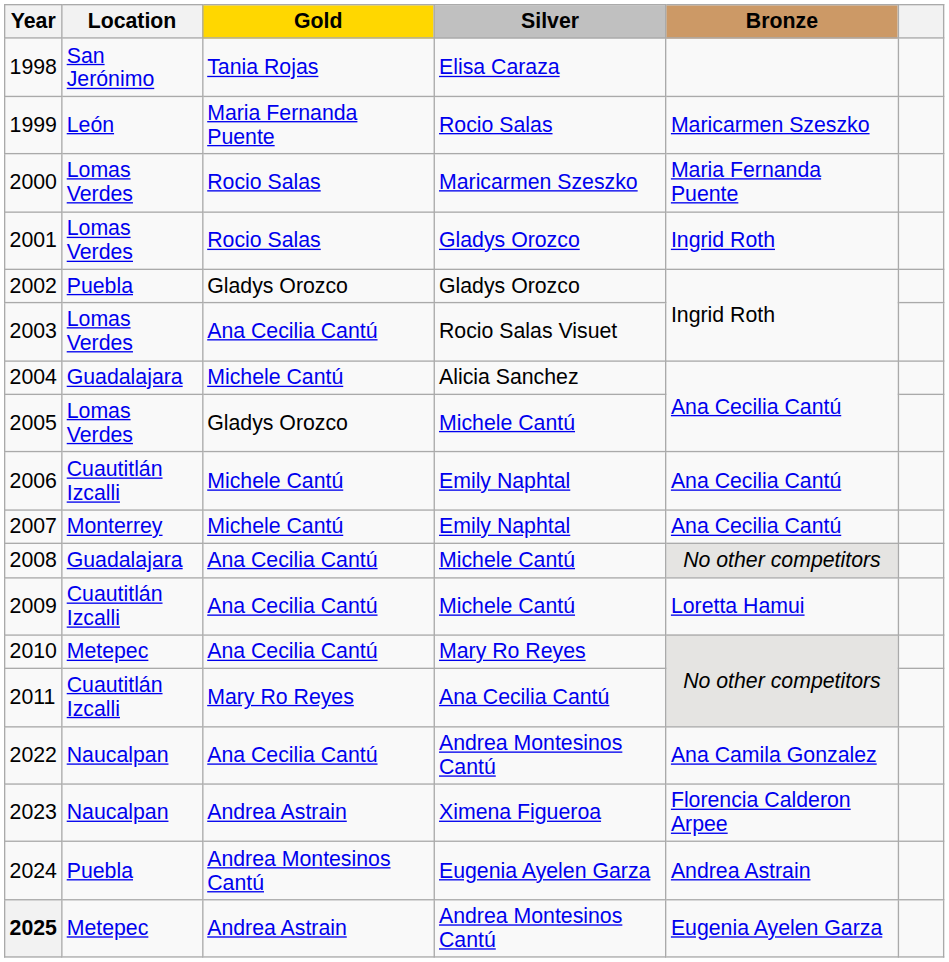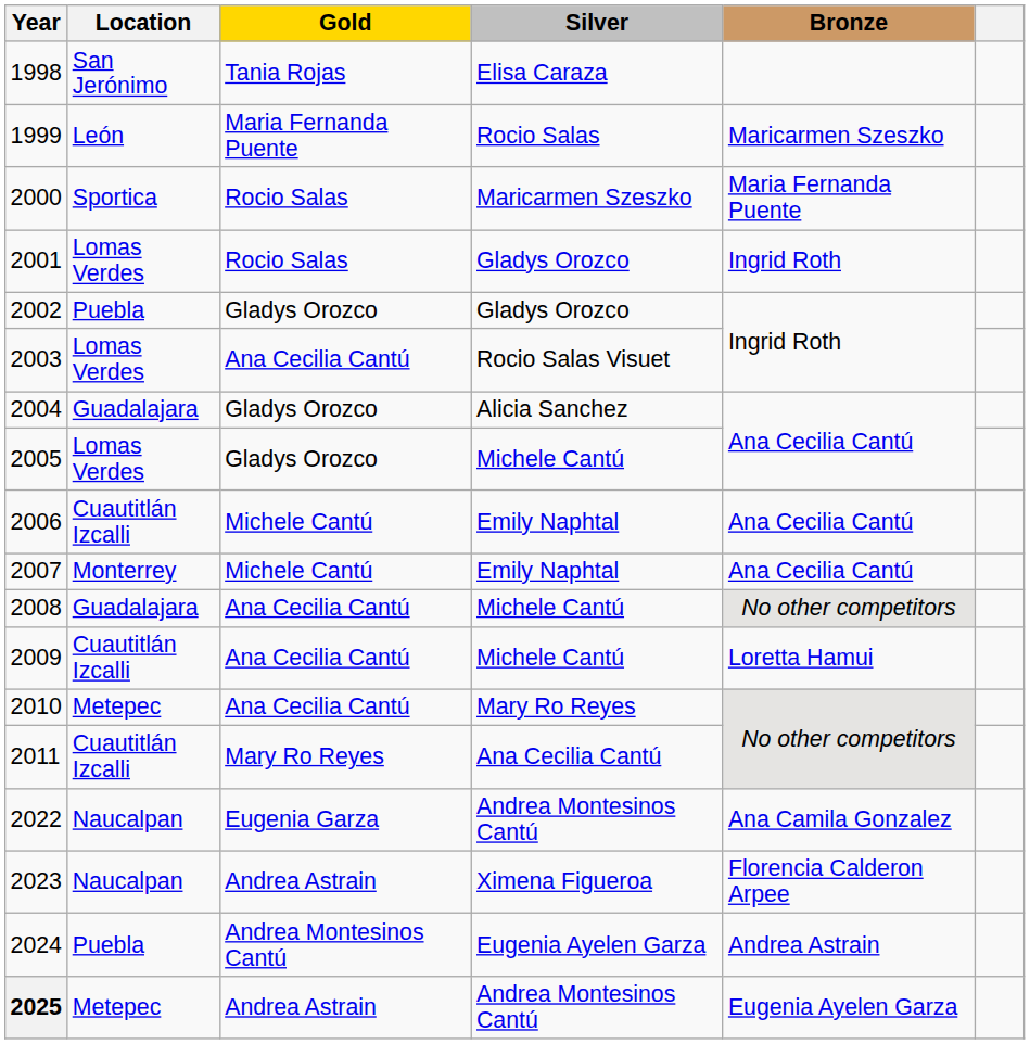 <table class="wikitable unsortable" style="text-align:left; width:80%">
 <tr>
 <th scope="col" style="text-align:center; width:5%">Year</th>
 <th scope="col" style="text-align:center; width:15%">Location</th>
 <td scope="col" style="text-align:center; width:25%; background:gold"><strong>Gold</strong></td>
 <td scope="col" style="text-align:center; width:25%; background:silver"><strong>Silver</strong></td>
 <td scope="col" style="text-align:center; width:25%; background:#c96"><strong>Bronze</strong></td>
 <th scope="col" style="text-align:center; width:5%"></th>
 </tr>
 <tr>
 <td>1998</td>
 <td><a href='#'>San Jerónimo</a></td>
 <td><a href='#'>Tania Rojas</a></td>
 <td><a href='#'>Elisa Caraza</a></td>
 <td></td>
 <td></td>
 </tr>
 <tr>
 <td>1999</td>
 <td><a href='#'>León</a></td>
 <td><a href='#'>Maria Fernanda Puente</a></td>
 <td><a href='#'>Rocio Salas</a></td>
 <td><a href='#'>Maricarmen Szeszko</a></td>
 <td></td>
 </tr>
 <tr>
 <td>2000</td>
-<td><a href='#'>Lomas Verdes</a></td>
+<td><a href='#'>Sportica</a></td>
 <td><a href='#'>Rocio Salas</a></td>
 <td><a href='#'>Maricarmen Szeszko</a></td>
 <td><a href='#'>Maria Fernanda Puente</a></td>
 <td></td>
 </tr>
 <tr>
 <td>2001</td>
 <td><a href='#'>Lomas Verdes</a></td>
 <td><a href='#'>Rocio Salas</a></td>
 <td><a href='#'>Gladys Orozco</a></td>
 <td><a href='#'>Ingrid Roth</a></td>
 <td></td>
 </tr>
 <tr>
 <td>2002</td>
 <td><a href='#'>Puebla</a></td>
 <td>Gladys Orozco</td>
 <td>Gladys Orozco</td>
 <td rowspan="2">Ingrid Roth</td>
 <td></td>
 </tr>
 <tr>
 <td>2003</td>
 <td><a href='#'>Lomas Verdes</a></td>
 <td><a href='#'>Ana Cecilia Cantú</a></td>
 <td>Rocio Salas Visuet</td>
 <td></td>
 </tr>
 <tr>
 <td>2004</td>
 <td><a href='#'>Guadalajara</a></td>
-<td><a href='#'>Michele Cantú</a></td>
+<td>Gladys Orozco</td>
 <td>Alicia Sanchez</td>
 <td rowspan="2"><a href='#'>Ana Cecilia Cantú</a></td>
 <td></td>
 </tr>
 <tr>
 <td>2005</td>
 <td><a href='#'>Lomas Verdes</a></td>
 <td>Gladys Orozco</td>
 <td><a href='#'>Michele Cantú</a></td>
 <td></td>
 </tr>
 <tr>
 <td>2006</td>
 <td><a href='#'>Cuautitlán Izcalli</a></td>
 <td><a href='#'>Michele Cantú</a></td>
 <td><a href='#'>Emily Naphtal</a></td>
 <td><a href='#'>Ana Cecilia Cantú</a></td>
 <td></td>
 </tr>
 <tr>
 <td>2007</td>
 <td><a href='#'>Monterrey</a></td>
 <td><a href='#'>Michele Cantú</a></td>
 <td><a href='#'>Emily Naphtal</a></td>
 <td><a href='#'>Ana Cecilia Cantú</a></td>
 <td></td>
 </tr>
 <tr>
 <td>2008</td>
 <td><a href='#'>Guadalajara</a></td>
 <td><a href='#'>Ana Cecilia Cantú</a></td>
 <td><a href='#'>Michele Cantú</a></td>
 <td align="center" bgcolor="e5e4e2"><em>No other competitors</em></td>
 <td></td>
 </tr>
 <tr>
 <td>2009</td>
 <td><a href='#'>Cuautitlán Izcalli</a></td>
 <td><a href='#'>Ana Cecilia Cantú</a></td>
 <td><a href='#'>Michele Cantú</a></td>
 <td><a href='#'>Loretta Hamui</a></td>
 <td></td>
 </tr>
 <tr>
 <td>2010</td>
 <td><a href='#'>Metepec</a></td>
 <td><a href='#'>Ana Cecilia Cantú</a></td>
 <td><a href='#'>Mary Ro Reyes</a></td>
 <td rowspan="2" align="center" bgcolor="e5e4e2"><em>No other competitors</em></td>
 <td></td>
 </tr>
 <tr>
 <td>2011</td>
 <td><a href='#'>Cuautitlán Izcalli</a></td>
 <td><a href='#'>Mary Ro Reyes</a></td>
 <td><a href='#'>Ana Cecilia Cantú</a></td>
 <td></td>
 </tr>
 <tr>
 <td>2022</td>
 <td><a href='#'>Naucalpan</a></td>
-<td><a href='#'>Ana Cecilia Cantú</a></td>
+<td><a href='#'>Eugenia Garza</a></td>
 <td><a href='#'>Andrea Montesinos Cantú</a></td>
 <td><a href='#'>Ana Camila Gonzalez</a></td>
 <td></td>
 </tr>
 <tr>
 <td>2023</td>
 <td><a href='#'>Naucalpan</a></td>
 <td><a href='#'>Andrea Astrain</a></td>
 <td><a href='#'>Ximena Figueroa</a></td>
 <td><a href='#'>Florencia Calderon Arpee</a></td>
 <td></td>
 </tr>
 <tr>
 <td>2024</td>
 <td><a href='#'>Puebla</a></td>
 <td><a href='#'>Andrea Montesinos Cantú</a></td>
 <td><a href='#'>Eugenia Ayelen Garza</a></td>
 <td><a href='#'>Andrea Astrain</a></td>
 <td></td>
 </tr>
 <tr>
 <th scope="row" style="text-align:left">2025</th>
 <td><a href='#'>Metepec</a></td>
 <td><a href='#'>Andrea Astrain</a></td>
 <td><a href='#'>Andrea Montesinos Cantú</a></td>
 <td><a href='#'>Eugenia Ayelen Garza</a></td>
 <td></td>
 </tr>
 </table>
